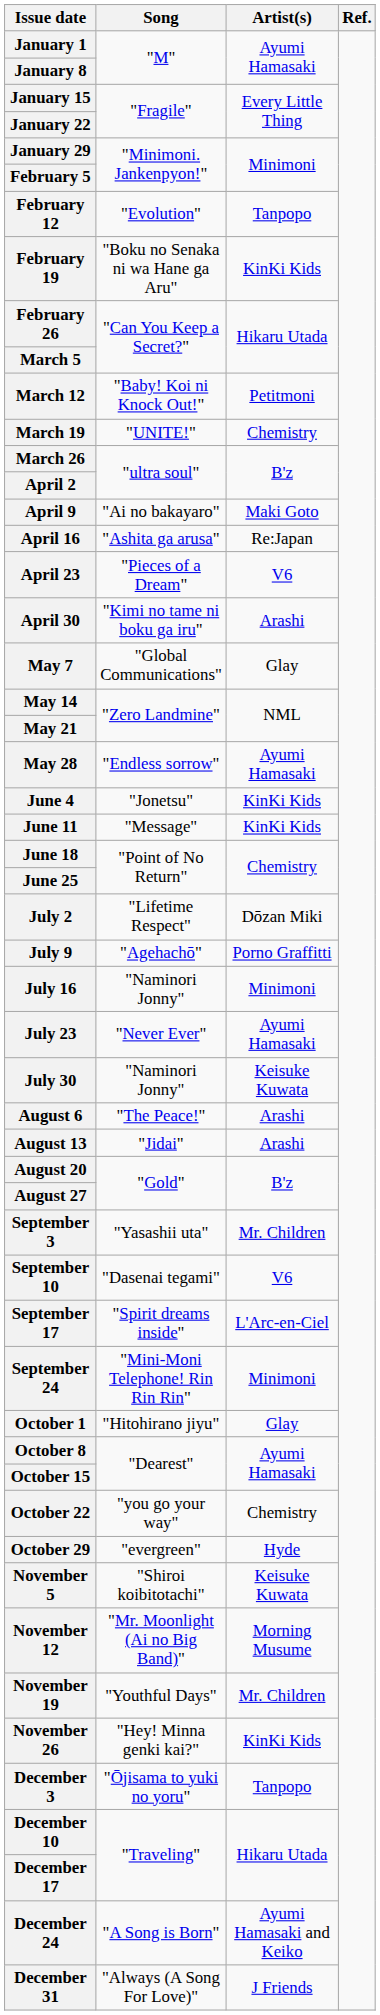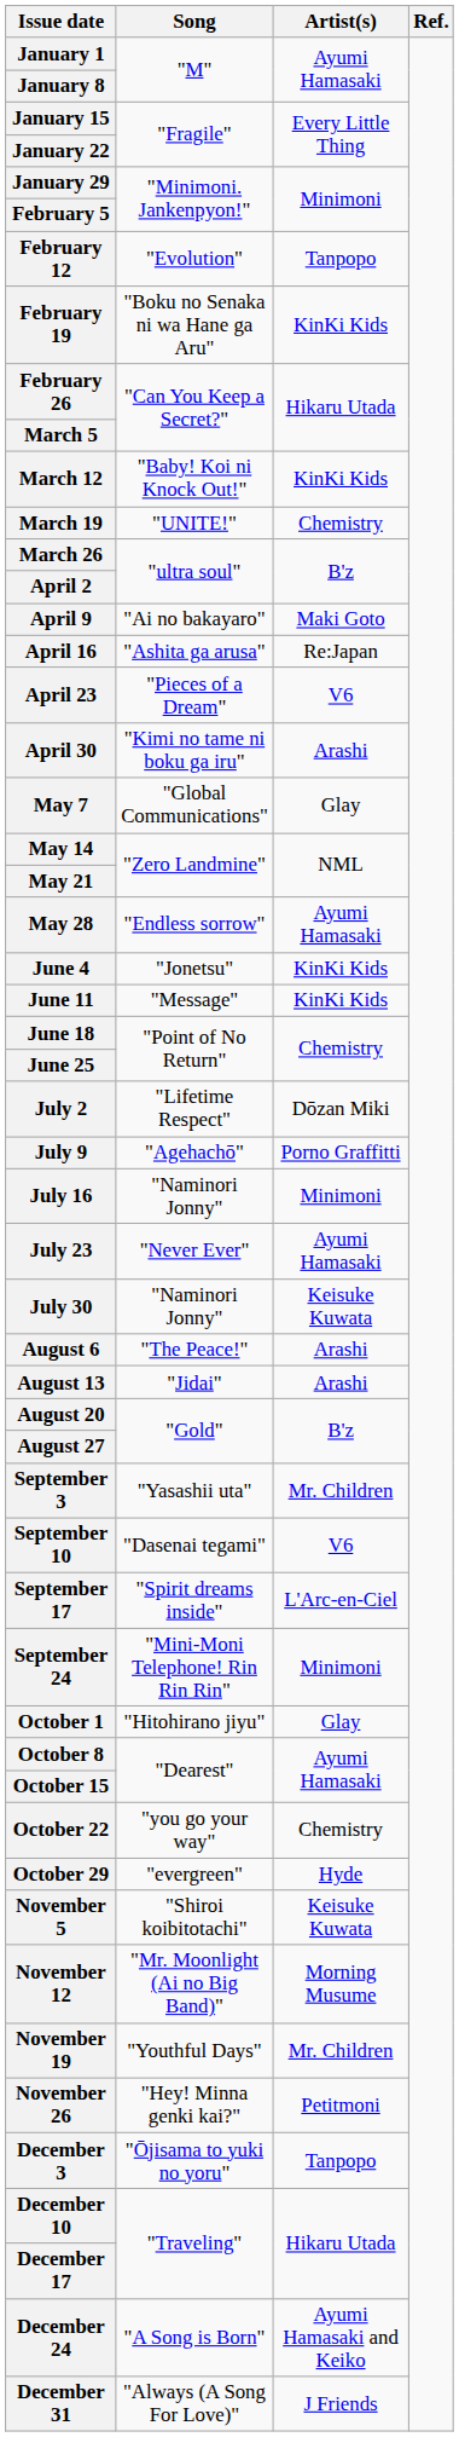 <table class="wikitable plainrowheaders" style="text-align: center">
 <tr>
 <th width="80">Issue date</th>
 <th width="100">Song</th>
 <th width="100">Artist(s)</th>
 <th width="20">Ref.</th>
 </tr>
 <tr>
 <th scope="row">January 1</th>
 <td rowspan="2">"<a href='#'>M</a>"</td>
 <td rowspan="2"><a href='#'>Ayumi Hamasaki</a></td>
 <td rowspan="53"></td>
 </tr>
 <tr>
 <th scope="row">January 8</th>
 </tr>
 <tr>
 <th scope="row">January 15</th>
 <td rowspan="2">"<a href='#'>Fragile</a>"</td>
 <td rowspan="2"><a href='#'>Every Little Thing</a></td>
 </tr>
 <tr>
 <th scope="row">January 22</th>
 </tr>
 <tr>
 <th scope="row">January 29</th>
 <td rowspan="2">"<a href='#'>Minimoni. Jankenpyon!</a>"</td>
 <td rowspan="2"><a href='#'>Minimoni</a></td>
 </tr>
 <tr>
 <th scope="row">February 5</th>
 </tr>
 <tr>
 <th scope="row">February 12</th>
 <td>"<a href='#'>Evolution</a>"</td>
 <td><a href='#'>Tanpopo</a></td>
 </tr>
 <tr>
 <th scope="row">February 19</th>
 <td>"Boku no Senaka ni wa Hane ga Aru"</td>
 <td><a href='#'>KinKi Kids</a></td>
 </tr>
 <tr>
 <th scope="row">February 26</th>
 <td rowspan="2">"<a href='#'>Can You Keep a Secret?</a>"</td>
 <td rowspan="2"><a href='#'>Hikaru Utada</a></td>
 </tr>
 <tr>
 <th scope="row">March 5</th>
 </tr>
 <tr>
 <th scope="row">March 12</th>
 <td>"<a href='#'>Baby! Koi ni Knock Out!</a>"</td>
-<td><a href='#'>Petitmoni</a></td>
+<td><a href='#'>KinKi Kids</a></td>
 </tr>
 <tr>
 <th scope="row">March 19</th>
 <td>"<a href='#'>UNITE!</a>"</td>
 <td><a href='#'>Chemistry</a></td>
 </tr>
 <tr>
 <th scope="row">March 26</th>
 <td rowspan="2">"<a href='#'>ultra soul</a>"</td>
 <td rowspan="2"><a href='#'>B'z</a></td>
 </tr>
 <tr>
 <th scope="row">April 2</th>
 </tr>
 <tr>
 <th scope="row">April 9</th>
 <td>"Ai no bakayaro"</td>
 <td><a href='#'>Maki Goto</a></td>
 </tr>
 <tr>
 <th scope="row">April 16</th>
 <td>"<a href='#'>Ashita ga arusa</a>"</td>
 <td>Re:Japan</td>
 </tr>
 <tr>
 <th scope="row">April 23</th>
 <td>"<a href='#'>Pieces of a Dream</a>"</td>
 <td><a href='#'>V6</a></td>
 </tr>
 <tr>
 <th scope="row">April 30</th>
 <td>"<a href='#'>Kimi no tame ni boku ga iru</a>"</td>
 <td><a href='#'>Arashi</a></td>
 </tr>
 <tr>
 <th scope="row">May 7</th>
 <td>"Global Communications"</td>
 <td>Glay</td>
 </tr>
 <tr>
 <th scope="row">May 14</th>
 <td rowspan="2">"<a href='#'>Zero Landmine</a>"</td>
 <td rowspan="2">NML</td>
 </tr>
 <tr>
 <th scope="row">May 21</th>
 </tr>
 <tr>
 <th scope="row">May 28</th>
 <td>"<a href='#'>Endless sorrow</a>"</td>
 <td><a href='#'>Ayumi Hamasaki</a></td>
 </tr>
 <tr>
 <th scope="row">June 4</th>
 <td>"Jonetsu"</td>
 <td><a href='#'>KinKi Kids</a></td>
 </tr>
 <tr>
 <th scope="row">June 11</th>
 <td>"Message"</td>
 <td><a href='#'>KinKi Kids</a></td>
 </tr>
 <tr>
 <th scope="row">June 18</th>
 <td rowspan="2">"Point of No Return"</td>
 <td rowspan="2"><a href='#'>Chemistry</a></td>
 </tr>
 <tr>
 <th scope="row">June 25</th>
 </tr>
 <tr>
 <th scope="row">July 2</th>
 <td>"Lifetime Respect"</td>
 <td>Dōzan Miki</td>
 </tr>
 <tr>
 <th scope="row">July 9</th>
 <td>"<a href='#'>Agehachō</a>"</td>
 <td><a href='#'>Porno Graffitti</a></td>
 </tr>
 <tr>
 <th scope="row">July 16</th>
 <td>"Naminori Jonny"</td>
 <td><a href='#'>Minimoni</a></td>
 </tr>
 <tr>
 <th scope="row">July 23</th>
 <td>"<a href='#'>Never Ever</a>"</td>
 <td><a href='#'>Ayumi Hamasaki</a></td>
 </tr>
 <tr>
 <th scope="row">July 30</th>
 <td>"Naminori Jonny"</td>
 <td><a href='#'>Keisuke Kuwata</a></td>
 </tr>
 <tr>
 <th scope="row">August 6</th>
 <td>"<a href='#'>The Peace!</a>"</td>
 <td><a href='#'>Arashi</a></td>
 </tr>
 <tr>
 <th scope="row">August 13</th>
 <td>"<a href='#'>Jidai</a>"</td>
 <td><a href='#'>Arashi</a></td>
 </tr>
 <tr>
 <th scope="row">August 20</th>
 <td rowspan="2">"<a href='#'>Gold</a>"</td>
 <td rowspan="2"><a href='#'>B'z</a></td>
 </tr>
 <tr>
 <th scope="row">August 27</th>
 </tr>
 <tr>
 <th scope="row">September 3</th>
 <td>"Yasashii uta"</td>
 <td><a href='#'>Mr. Children</a></td>
 </tr>
 <tr>
 <th scope="row">September 10</th>
 <td>"Dasenai tegami"</td>
 <td><a href='#'>V6</a></td>
 </tr>
 <tr>
 <th scope="row">September 17</th>
 <td>"<a href='#'>Spirit dreams inside</a>"</td>
 <td><a href='#'>L'Arc-en-Ciel</a></td>
 </tr>
 <tr>
 <th scope="row">September 24</th>
 <td>"<a href='#'>Mini-Moni Telephone! Rin Rin Rin</a>"</td>
 <td><a href='#'>Minimoni</a></td>
 </tr>
 <tr>
 <th scope="row">October 1</th>
 <td>"Hitohirano jiyu"</td>
 <td><a href='#'>Glay</a></td>
 </tr>
 <tr>
 <th scope="row">October 8</th>
 <td rowspan="2">"Dearest"</td>
 <td rowspan="2"><a href='#'>Ayumi Hamasaki</a></td>
 </tr>
 <tr>
 <th scope="row">October 15</th>
 </tr>
 <tr>
 <th scope="row">October 22</th>
 <td>"you go your way"</td>
 <td>Chemistry</td>
 </tr>
 <tr>
 <th scope="row">October 29</th>
 <td>"evergreen"</td>
 <td><a href='#'>Hyde</a></td>
 </tr>
 <tr>
 <th scope="row">November 5</th>
 <td>"Shiroi koibitotachi"</td>
 <td><a href='#'>Keisuke Kuwata</a></td>
 </tr>
 <tr>
 <th scope="row">November 12</th>
 <td>"<a href='#'>Mr. Moonlight (Ai no Big Band)</a>"</td>
 <td><a href='#'>Morning Musume</a></td>
 </tr>
 <tr>
 <th scope="row">November 19</th>
 <td>"Youthful Days"</td>
 <td><a href='#'>Mr. Children</a></td>
 </tr>
 <tr>
 <th scope="row">November 26</th>
 <td>"Hey! Minna genki kai?"</td>
-<td><a href='#'>KinKi Kids</a></td>
+<td><a href='#'>Petitmoni</a></td>
 </tr>
 <tr>
 <th scope="row">December 3</th>
 <td>"<a href='#'>Ōjisama to yuki no yoru</a>"</td>
 <td><a href='#'>Tanpopo</a></td>
 </tr>
 <tr>
 <th scope="row">December 10</th>
 <td rowspan="2">"<a href='#'>Traveling</a>"</td>
 <td rowspan="2"><a href='#'>Hikaru Utada</a></td>
 </tr>
 <tr>
 <th scope="row">December 17</th>
 </tr>
 <tr>
 <th scope="row">December 24</th>
 <td>"<a href='#'>A Song is Born</a>"</td>
 <td><a href='#'>Ayumi Hamasaki</a> and <a href='#'>Keiko</a></td>
 </tr>
 <tr>
 <th scope="row">December 31</th>
 <td>"Always (A Song For Love)"</td>
 <td><a href='#'>J Friends</a></td>
 </tr>
 </table>
